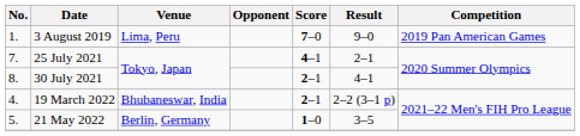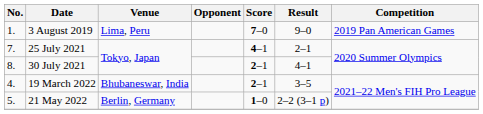 <table class="wikitable">
 <tr>
 <th>No.</th>
 <th>Date</th>
 <th>Venue</th>
 <th>Opponent</th>
 <th>Score</th>
 <th>Result</th>
 <th>Competition</th>
 </tr>
 <tr>
 <td>1.</td>
 <td>3 August 2019</td>
 <td><a href='#'>Lima</a>, <a href='#'>Peru</a></td>
 <td></td>
 <td align=center><strong>7</strong>–0</td>
 <td align=center>9–0</td>
 <td><a href='#'>2019 Pan American Games</a></td>
 </tr>
 <tr>
 <td>7.</td>
 <td>25 July 2021</td>
 <td rowspan=2><a href='#'>Tokyo</a>, <a href='#'>Japan</a></td>
 <td></td>
 <td align=center><strong>4</strong>–1</td>
 <td align=center>2–1</td>
 <td rowspan=2><a href='#'>2020 Summer Olympics</a></td>
 </tr>
 <tr>
 <td>8.</td>
 <td>30 July 2021</td>
 <td></td>
 <td align=center><strong>2</strong>–1</td>
 <td align=center>4–1</td>
 </tr>
 <tr>
 <td>4.</td>
 <td>19 March 2022</td>
 <td><a href='#'>Bhubaneswar</a>, <a href='#'>India</a></td>
 <td></td>
 <td align=center><strong>2</strong>–1</td>
-<td align=center>2–2 (3–1 <a href='#'>p</a>)</td>
+<td align=center>3–5</td>
 <td rowspan=2><a href='#'>2021–22 Men's FIH Pro League</a></td>
 </tr>
 <tr>
 <td>5.</td>
 <td>21 May 2022</td>
 <td><a href='#'>Berlin</a>, <a href='#'>Germany</a></td>
 <td></td>
 <td align=center><strong>1</strong>–0</td>
-<td align=center>3–5</td>
+<td align=center>2–2 (3–1 <a href='#'>p</a>)</td>
 </tr>
 <tr>
 </tr>
 </table>
